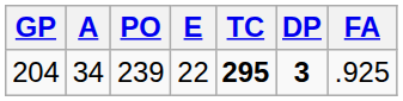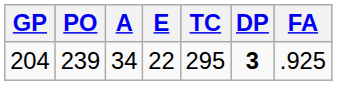 <table class="wikitable">
 <tr>
 <th><a href='#'>GP</a></th>
+<th><a href='#'>PO</a></th>
 <th><a href='#'>A</a></th>
-<th><a href='#'>PO</a></th>
 <th><a href='#'>E</a></th>
 <th><a href='#'>TC</a></th>
 <th><a href='#'>DP</a></th>
 <th><a href='#'>FA</a></th>
 </tr>
 <tr align=center>
 <td>204</td>
+<td>239</td>
 <td>34</td>
-<td>239</td>
 <td>22</td>
-<td><strong>295</strong></td>
+<td>295</td>
 <td><strong>3</strong></td>
 <td>.925</td>
 </tr>
 </table>
